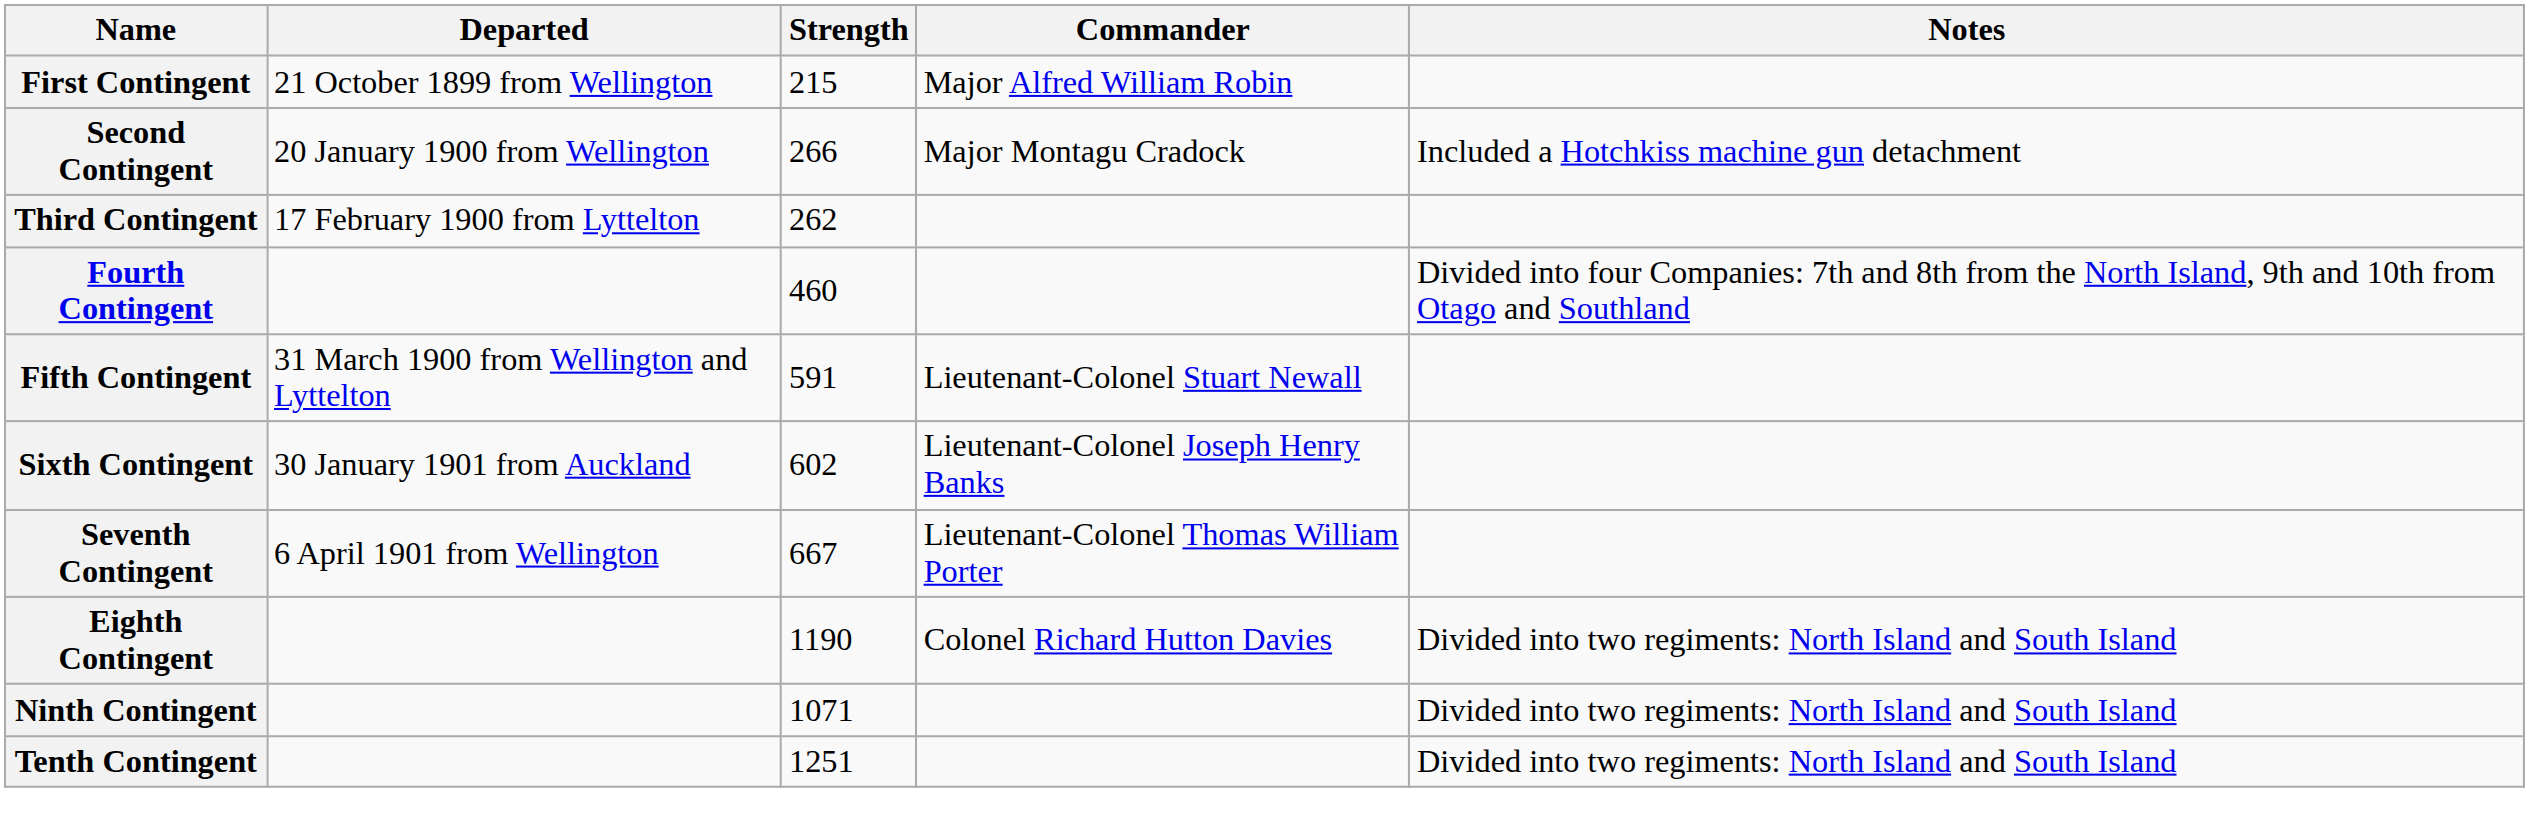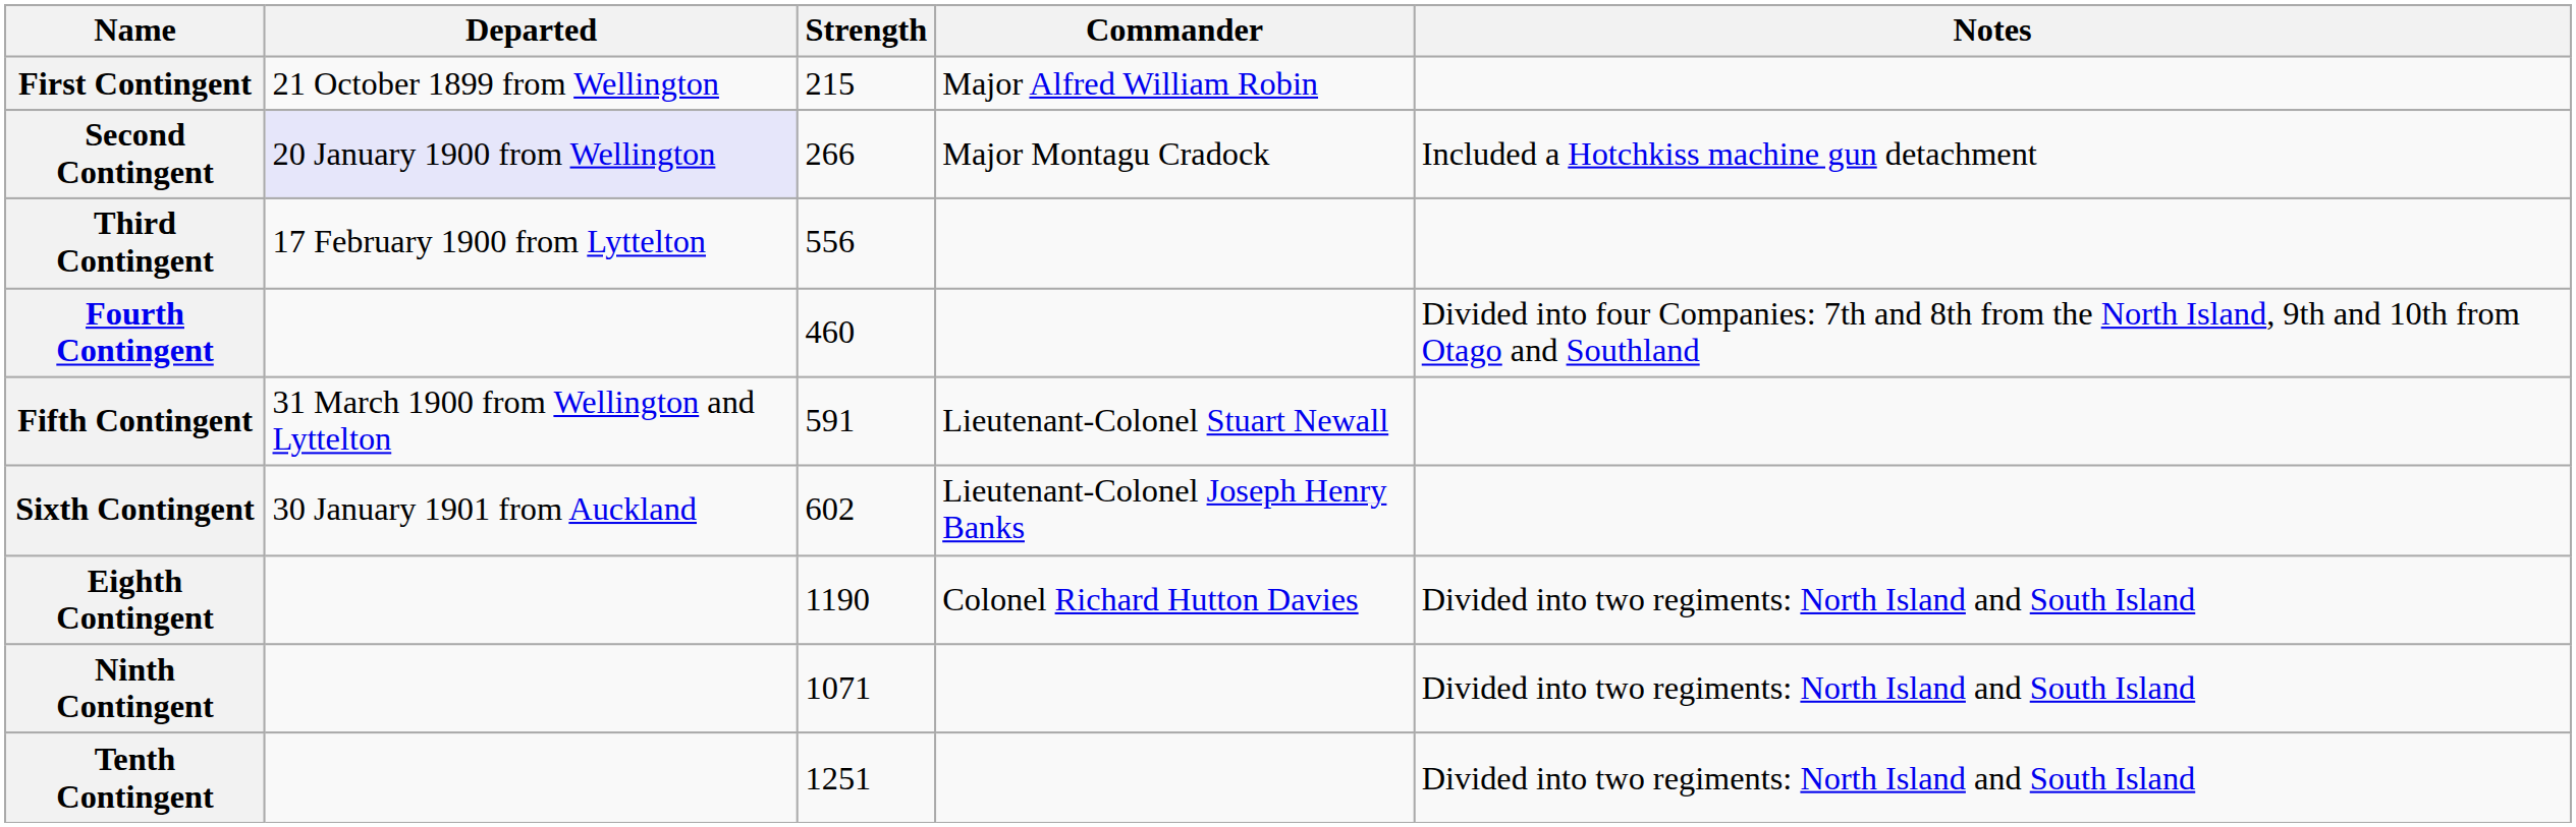 <table class="wikitable">
 <tr>
 <th scope="col">Name</th>
 <th scope="col">Departed</th>
 <th scope="col">Strength</th>
 <th scope="col">Commander</th>
 <th scope="col">Notes</th>
 </tr>
 <tr>
 <th scope="row">First Contingent</th>
 <td>21 October 1899 from <a href='#'>Wellington</a></td>
 <td>215</td>
 <td>Major <a href='#'>Alfred William Robin</a></td>
 <td></td>
 </tr>
 <tr>
 <th scope="row">Second Contingent</th>
-<td>20 January 1900 from <a href='#'>Wellington</a></td>
+<td style="background: lavender;">20 January 1900 from <a href='#'>Wellington</a></td>
 <td>266</td>
 <td>Major Montagu Cradock</td>
 <td>Included a <a href='#'>Hotchkiss machine gun</a> detachment</td>
 </tr>
 <tr>
 <th scope="row">Third Contingent</th>
 <td>17 February 1900 from <a href='#'>Lyttelton</a></td>
-<td>262</td>
+<td>556</td>
 <td></td>
 <td></td>
 </tr>
 <tr>
 <th scope="row"><a href='#'>Fourth Contingent</a></th>
 <td></td>
 <td>460</td>
 <td></td>
 <td>Divided into four Companies: 7th and 8th from the <a href='#'>North Island</a>, 9th and 10th from <a href='#'>Otago</a> and <a href='#'>Southland</a></td>
 </tr>
 <tr>
 <th scope="row">Fifth Contingent</th>
 <td>31 March 1900 from <a href='#'>Wellington</a> and <a href='#'>Lyttelton</a></td>
 <td>591</td>
 <td>Lieutenant-Colonel <a href='#'>Stuart Newall</a></td>
 <td></td>
 </tr>
 <tr>
 <th scope="row">Sixth Contingent</th>
 <td>30 January 1901 from <a href='#'>Auckland</a></td>
 <td>602</td>
 <td>Lieutenant-Colonel <a href='#'>Joseph Henry Banks</a></td>
 <td></td>
 </tr>
 <tr>
-<th scope="row">Seventh Contingent</th>
-<td>6 April 1901 from <a href='#'>Wellington</a></td>
-<td>667</td>
-<td>Lieutenant-Colonel <a href='#'>Thomas William Porter</a></td>
-<td></td>
-</tr>
-<tr>
 <th scope="row">Eighth Contingent</th>
 <td></td>
 <td>1190</td>
 <td>Colonel <a href='#'>Richard Hutton Davies</a></td>
 <td>Divided into two regiments: <a href='#'>North Island</a> and <a href='#'>South Island</a></td>
 </tr>
 <tr>
 <th scope="row">Ninth Contingent</th>
 <td></td>
 <td>1071</td>
 <td></td>
 <td>Divided into two regiments: <a href='#'>North Island</a> and <a href='#'>South Island</a></td>
 </tr>
 <tr>
 <th scope="row">Tenth Contingent</th>
 <td></td>
 <td>1251</td>
 <td></td>
 <td>Divided into two regiments: <a href='#'>North Island</a> and <a href='#'>South Island</a></td>
 </tr>
 </table>
